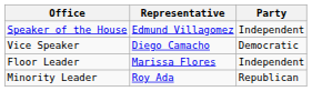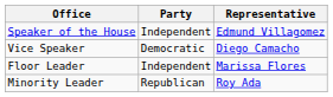 <table class="wikitable sortable">
 <tr>
 <th>Office</th>
+<th>Party</th>
 <th>Representative</th>
-<th>Party</th>
 </tr>
 <tr>
 <td><a href='#'>Speaker of the House</a></td>
+<td>Independent</td>
 <td><a href='#'>Edmund Villagomez</a></td>
-<td>Independent</td>
 </tr>
 <tr>
 <td>Vice Speaker</td>
+<td>Democratic</td>
 <td><a href='#'>Diego Camacho</a></td>
-<td>Democratic</td>
 </tr>
 <tr>
 <td>Floor Leader</td>
+<td>Independent</td>
 <td><a href='#'>Marissa Flores</a></td>
-<td>Independent</td>
 </tr>
 <tr>
 <td>Minority Leader</td>
+<td>Republican</td>
 <td><a href='#'>Roy Ada</a></td>
-<td>Republican</td>
 </tr>
 </table>
